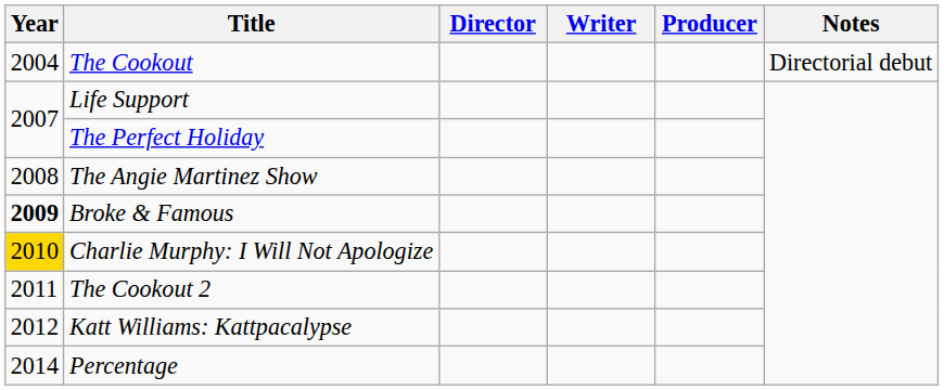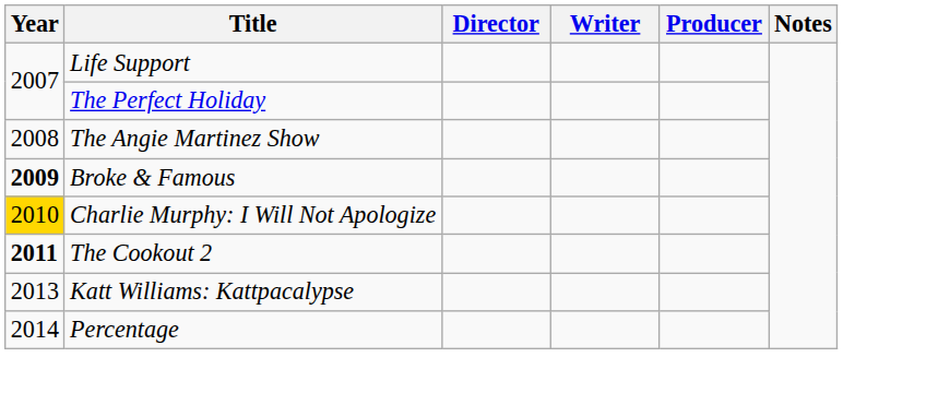 <table class="wikitable">
 <tr>
 <th>Year</th>
 <th>Title</th>
 <th width="65"><a href='#'>Director</a></th>
 <th width="65"><a href='#'>Writer</a></th>
 <th width="65"><a href='#'>Producer</a></th>
 <th>Notes</th>
-</tr>
-<tr>
-<td>2004</td>
-<td><em><a href='#'>The Cookout</a></em></td>
-<td></td>
-<td></td>
-<td></td>
-<td>Directorial debut</td>
 </tr>
 <tr>
 <td rowspan="2">2007</td>
 <td><em>Life Support</em></td>
 <td></td>
 <td></td>
 <td></td>
 </tr>
 <tr>
 <td><em><a href='#'>The Perfect Holiday</a></em></td>
 <td></td>
 <td></td>
 <td></td>
 </tr>
 <tr>
 <td>2008</td>
 <td><em>The Angie Martinez Show</em></td>
 <td></td>
 <td></td>
 <td></td>
 </tr>
 <tr>
 <td><strong>2009</strong></td>
 <td><em>Broke & Famous</em></td>
 <td></td>
 <td></td>
 <td></td>
 </tr>
 <tr>
 <td style="background: gold;">2010</td>
 <td><em>Charlie Murphy: I Will Not Apologize</em></td>
 <td></td>
 <td></td>
 <td></td>
 </tr>
 <tr>
-<td>2011</td>
+<td><strong>2011</strong></td>
 <td><em>The Cookout 2</em></td>
 <td></td>
 <td></td>
 <td></td>
 </tr>
 <tr>
-<td>2012</td>
+<td>2013</td>
 <td><em>Katt Williams: Kattpacalypse</em></td>
 <td></td>
 <td></td>
 <td></td>
 </tr>
 <tr>
 <td>2014</td>
 <td><em>Percentage</em></td>
 <td></td>
 <td></td>
 <td></td>
 </tr>
 </table>
